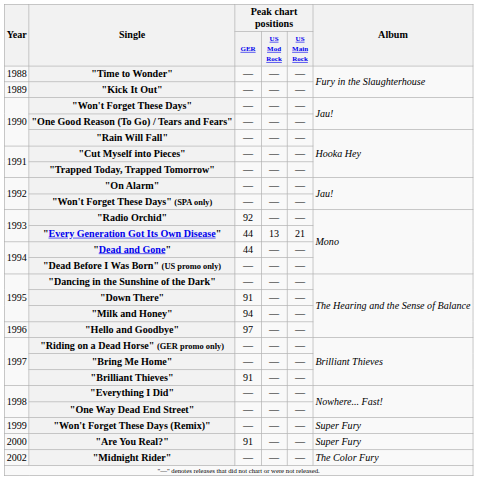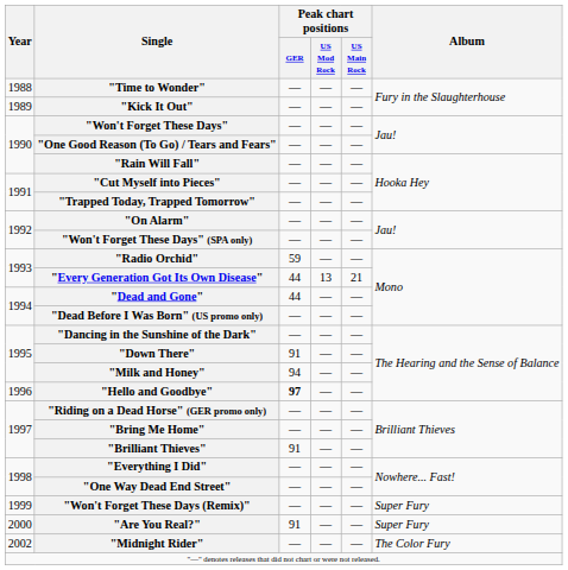 <table class="wikitable plainrowheaders" style="text-align:center;">
 <tr>
 <th rowspan="2">Year</th>
 <th rowspan="2">Single</th>
 <th colspan="3">Peak chart positions</th>
 <th rowspan="2">Album</th>
 </tr>
 <tr style="font-size:smaller;">
 <th width="35"><small><a href='#'>GER</a></small><br></th>
 <th width="35"><small><a href='#'>US<br>Mod Rock</a></small><br></th>
 <th width="35"><small><a href='#'>US Main Rock</a></small><br></th>
 </tr>
 <tr>
 <td rowspan="1">1988</td>
 <th scope="row">"Time to Wonder"</th>
 <td>—</td>
 <td>—</td>
 <td>—</td>
 <td align="left" rowspan="2"><em>Fury in the Slaughterhouse</em></td>
 </tr>
 <tr>
 <td rowspan="1">1989</td>
 <th scope="row">"Kick It Out"</th>
 <td>—</td>
 <td>—</td>
 <td>—</td>
 </tr>
 <tr>
 <td rowspan="3">1990</td>
 <th scope="row">"Won't Forget These Days"</th>
 <td>—</td>
 <td>—</td>
 <td>—</td>
 <td align="left" rowspan="2"><em>Jau!</em></td>
 </tr>
 <tr>
 <th scope="row">"One Good Reason (To Go) / Tears and Fears"</th>
 <td>—</td>
 <td>—</td>
 <td>—</td>
 </tr>
 <tr>
 <th scope="row">"Rain Will Fall"</th>
 <td>—</td>
 <td>—</td>
 <td>—</td>
 <td align="left" rowspan="3"><em>Hooka Hey</em></td>
 </tr>
 <tr>
 <td rowspan="2">1991</td>
 <th scope="row">"Cut Myself into Pieces"</th>
 <td>—</td>
 <td>—</td>
 <td>—</td>
 </tr>
 <tr>
 <th scope="row">"Trapped Today, Trapped Tomorrow"</th>
 <td>—</td>
 <td>—</td>
 <td>—</td>
 </tr>
 <tr>
 <td rowspan="2">1992</td>
 <th scope="row">"On Alarm"</th>
 <td>—</td>
 <td>—</td>
 <td>—</td>
 <td align="left" rowspan="2"><em>Jau!</em></td>
 </tr>
 <tr>
 <th scope="row">"Won't Forget These Days" <small>(SPA only)</small></th>
 <td>—</td>
 <td>—</td>
 <td>—</td>
 </tr>
 <tr>
 <td rowspan="2">1993</td>
 <th scope="row">"Radio Orchid"</th>
-<td>92</td>
+<td>59</td>
 <td>—</td>
 <td>—</td>
 <td align="left" rowspan="4"><em>Mono</em></td>
 </tr>
 <tr>
 <th scope="row">"<a href='#'>Every Generation Got Its Own Disease</a>"</th>
 <td>44</td>
 <td>13</td>
 <td>21</td>
 </tr>
 <tr>
 <td rowspan="2">1994</td>
 <th scope="row">"<a href='#'>Dead and Gone</a>"</th>
 <td>44</td>
 <td>—</td>
 <td>—</td>
 </tr>
 <tr>
 <th scope="row">"Dead Before I Was Born" <small>(US promo only)</small></th>
 <td>—</td>
 <td>—</td>
 <td>—</td>
 </tr>
 <tr>
 <td rowspan="3">1995</td>
 <th scope="row">"Dancing in the Sunshine of the Dark"</th>
 <td>—</td>
 <td>—</td>
 <td>—</td>
 <td align="left" rowspan="4"><em>The Hearing and the Sense of Balance</em></td>
 </tr>
 <tr>
 <th scope="row">"Down There"</th>
 <td>91</td>
 <td>—</td>
 <td>—</td>
 </tr>
 <tr>
 <th scope="row">"Milk and Honey"</th>
 <td>94</td>
 <td>—</td>
 <td>—</td>
 </tr>
 <tr>
 <td rowspan="1">1996</td>
 <th scope="row">"Hello and Goodbye"</th>
-<td>97</td>
+<td><strong>97</strong></td>
 <td>—</td>
 <td>—</td>
 </tr>
 <tr>
 <td rowspan="3">1997</td>
 <th scope="row">"Riding on a Dead Horse" <small>(GER promo only)</small></th>
 <td>—</td>
 <td>—</td>
 <td>—</td>
 <td align="left" rowspan="3"><em>Brilliant Thieves</em></td>
 </tr>
 <tr>
 <th scope="row">"Bring Me Home"</th>
 <td>—</td>
 <td>—</td>
 <td>—</td>
 </tr>
 <tr>
 <th scope="row">"Brilliant Thieves"</th>
 <td>91</td>
 <td>—</td>
 <td>—</td>
 </tr>
 <tr>
 <td rowspan="2">1998</td>
 <th scope="row">"Everything I Did"</th>
 <td>—</td>
 <td>—</td>
 <td>—</td>
 <td align="left" rowspan="2"><em>Nowhere... Fast!</em></td>
 </tr>
 <tr>
 <th scope="row">"One Way Dead End Street"</th>
 <td>—</td>
 <td>—</td>
 <td>—</td>
 </tr>
 <tr>
 <td rowspan="1">1999</td>
 <th scope="row">"Won't Forget These Days (Remix)"</th>
 <td>—</td>
 <td>—</td>
 <td>—</td>
 <td align="left" rowspan="1"><em>Super Fury</em></td>
 </tr>
 <tr>
 <td rowspan="1">2000</td>
 <th scope="row">"Are You Real?"</th>
 <td>91</td>
 <td>—</td>
 <td>—</td>
 <td align="left" rowspan="1"><em>Super Fury</em></td>
 </tr>
 <tr>
 <td rowspan="1">2002</td>
 <th scope="row">"Midnight Rider"</th>
 <td>—</td>
 <td>—</td>
 <td>—</td>
 <td align="left" rowspan="1"><em>The Color Fury</em></td>
 </tr>
 <tr>
 <td align="center" colspan="6" style="font-size:8pt">"—" denotes releases that did not chart or were not released.</td>
 </tr>
 </table>
